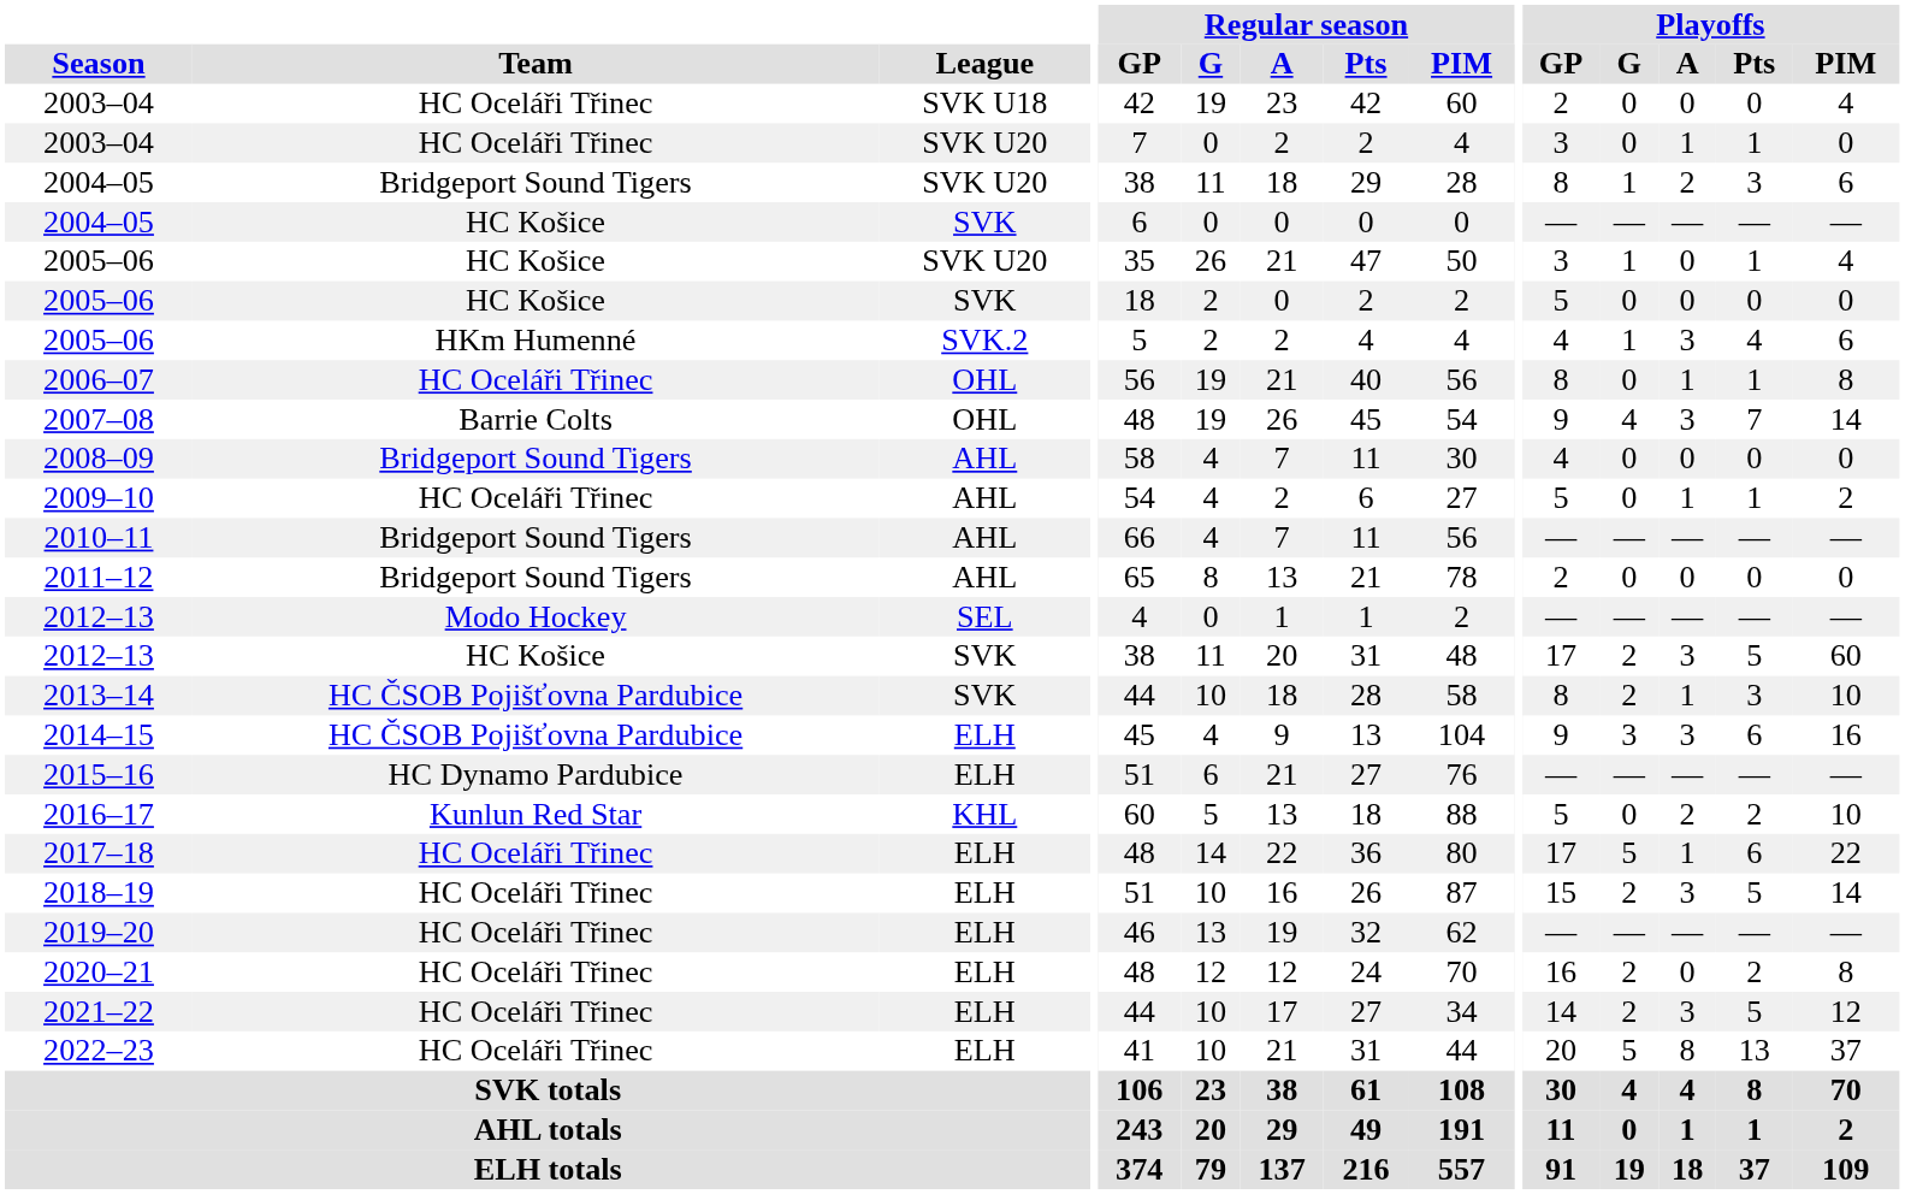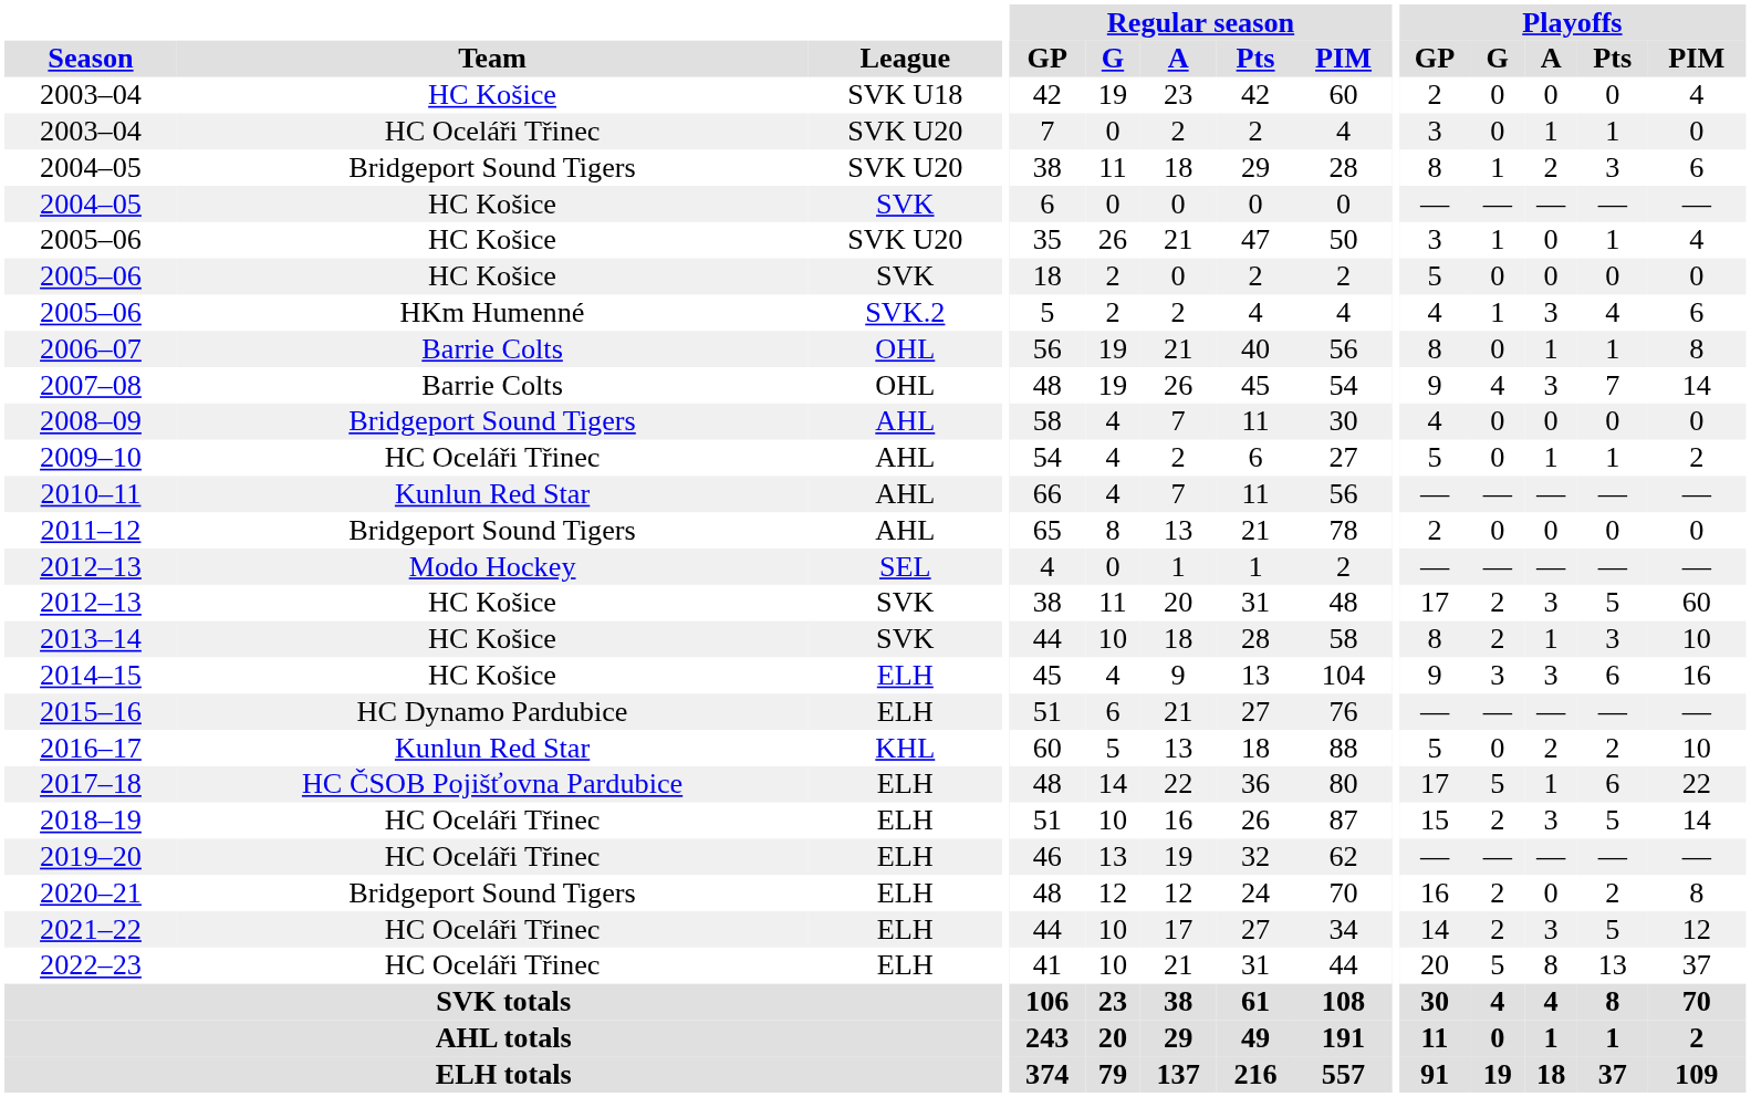 <table border="0" cellpadding="1" cellspacing="0" style="text-align:center; width:60em">
 <tr bgcolor="#e0e0e0">
 <th colspan="3"  bgcolor="#ffffff"></th>
 <th rowspan="100" bgcolor="#ffffff"></th>
 <th colspan="5"><a href='#'>Regular season</a></th>
 <th rowspan="100" bgcolor="#ffffff"></th>
 <th colspan="5"><a href='#'>Playoffs</a></th>
 </tr>
 <tr bgcolor="#e0e0e0">
 <th><a href='#'>Season</a></th>
 <th>Team</th>
 <th>League</th>
 <th>GP</th>
 <th><a href='#'>G</a></th>
 <th><a href='#'>A</a></th>
 <th><a href='#'>Pts</a></th>
 <th><a href='#'>PIM</a></th>
 <th>GP</th>
 <th>G</th>
 <th>A</th>
 <th>Pts</th>
 <th>PIM</th>
 </tr>
 <tr>
 <td>2003–04</td>
-<td>HC Oceláři Třinec</td>
+<td><a href='#'>HC Košice</a></td>
 <td>SVK U18</td>
 <td>42</td>
 <td>19</td>
 <td>23</td>
 <td>42</td>
 <td>60</td>
 <td>2</td>
 <td>0</td>
 <td>0</td>
 <td>0</td>
 <td>4</td>
 </tr>
 <tr bgcolor="#f0f0f0">
 <td>2003–04</td>
 <td>HC Oceláři Třinec</td>
 <td>SVK U20</td>
 <td>7</td>
 <td>0</td>
 <td>2</td>
 <td>2</td>
 <td>4</td>
 <td>3</td>
 <td>0</td>
 <td>1</td>
 <td>1</td>
 <td>0</td>
 </tr>
 <tr>
 <td>2004–05</td>
 <td>Bridgeport Sound Tigers</td>
 <td>SVK U20</td>
 <td>38</td>
 <td>11</td>
 <td>18</td>
 <td>29</td>
 <td>28</td>
 <td>8</td>
 <td>1</td>
 <td>2</td>
 <td>3</td>
 <td>6</td>
 </tr>
 <tr bgcolor="#f0f0f0">
 <td><a href='#'>2004–05</a></td>
 <td>HC Košice</td>
 <td><a href='#'>SVK</a></td>
 <td>6</td>
 <td>0</td>
 <td>0</td>
 <td>0</td>
 <td>0</td>
 <td>—</td>
 <td>—</td>
 <td>—</td>
 <td>—</td>
 <td>—</td>
 </tr>
 <tr>
 <td>2005–06</td>
 <td>HC Košice</td>
 <td>SVK U20</td>
 <td>35</td>
 <td>26</td>
 <td>21</td>
 <td>47</td>
 <td>50</td>
 <td>3</td>
 <td>1</td>
 <td>0</td>
 <td>1</td>
 <td>4</td>
 </tr>
 <tr bgcolor="#f0f0f0">
 <td><a href='#'>2005–06</a></td>
 <td>HC Košice</td>
 <td>SVK</td>
 <td>18</td>
 <td>2</td>
 <td>0</td>
 <td>2</td>
 <td>2</td>
 <td>5</td>
 <td>0</td>
 <td>0</td>
 <td>0</td>
 <td>0</td>
 </tr>
 <tr>
 <td><a href='#'>2005–06</a></td>
 <td>HKm Humenné</td>
 <td><a href='#'>SVK.2</a></td>
 <td>5</td>
 <td>2</td>
 <td>2</td>
 <td>4</td>
 <td>4</td>
 <td>4</td>
 <td>1</td>
 <td>3</td>
 <td>4</td>
 <td>6</td>
 </tr>
 <tr bgcolor="#f0f0f0">
 <td><a href='#'>2006–07</a></td>
-<td><a href='#'>HC Oceláři Třinec</a></td>
+<td><a href='#'>Barrie Colts</a></td>
 <td><a href='#'>OHL</a></td>
 <td>56</td>
 <td>19</td>
 <td>21</td>
 <td>40</td>
 <td>56</td>
 <td>8</td>
 <td>0</td>
 <td>1</td>
 <td>1</td>
 <td>8</td>
 </tr>
 <tr>
 <td><a href='#'>2007–08</a></td>
 <td>Barrie Colts</td>
 <td>OHL</td>
 <td>48</td>
 <td>19</td>
 <td>26</td>
 <td>45</td>
 <td>54</td>
 <td>9</td>
 <td>4</td>
 <td>3</td>
 <td>7</td>
 <td>14</td>
 </tr>
 <tr bgcolor="#f0f0f0">
 <td><a href='#'>2008–09</a></td>
 <td><a href='#'>Bridgeport Sound Tigers</a></td>
 <td><a href='#'>AHL</a></td>
 <td>58</td>
 <td>4</td>
 <td>7</td>
 <td>11</td>
 <td>30</td>
 <td>4</td>
 <td>0</td>
 <td>0</td>
 <td>0</td>
 <td>0</td>
 </tr>
 <tr>
 <td><a href='#'>2009–10</a></td>
 <td>HC Oceláři Třinec</td>
 <td>AHL</td>
 <td>54</td>
 <td>4</td>
 <td>2</td>
 <td>6</td>
 <td>27</td>
 <td>5</td>
 <td>0</td>
 <td>1</td>
 <td>1</td>
 <td>2</td>
 </tr>
 <tr bgcolor="#f0f0f0">
 <td><a href='#'>2010–11</a></td>
-<td>Bridgeport Sound Tigers</td>
+<td><a href='#'>Kunlun Red Star</a></td>
 <td>AHL</td>
 <td>66</td>
 <td>4</td>
 <td>7</td>
 <td>11</td>
 <td>56</td>
 <td>—</td>
 <td>—</td>
 <td>—</td>
 <td>—</td>
 <td>—</td>
 </tr>
 <tr>
 <td><a href='#'>2011–12</a></td>
 <td>Bridgeport Sound Tigers</td>
 <td>AHL</td>
 <td>65</td>
 <td>8</td>
 <td>13</td>
 <td>21</td>
 <td>78</td>
 <td>2</td>
 <td>0</td>
 <td>0</td>
 <td>0</td>
 <td>0</td>
 </tr>
 <tr bgcolor="#f0f0f0">
 <td><a href='#'>2012–13</a></td>
 <td><a href='#'>Modo Hockey</a></td>
 <td><a href='#'>SEL</a></td>
 <td>4</td>
 <td>0</td>
 <td>1</td>
 <td>1</td>
 <td>2</td>
 <td>—</td>
 <td>—</td>
 <td>—</td>
 <td>—</td>
 <td>—</td>
 </tr>
 <tr>
 <td><a href='#'>2012–13</a></td>
 <td>HC Košice</td>
 <td>SVK</td>
 <td>38</td>
 <td>11</td>
 <td>20</td>
 <td>31</td>
 <td>48</td>
 <td>17</td>
 <td>2</td>
 <td>3</td>
 <td>5</td>
 <td>60</td>
 </tr>
 <tr bgcolor="#f0f0f0">
 <td><a href='#'>2013–14</a></td>
-<td><a href='#'>HC ČSOB Pojišťovna Pardubice</a></td>
+<td>HC Košice</td>
 <td>SVK</td>
 <td>44</td>
 <td>10</td>
 <td>18</td>
 <td>28</td>
 <td>58</td>
 <td>8</td>
 <td>2</td>
 <td>1</td>
 <td>3</td>
 <td>10</td>
 </tr>
 <tr>
 <td><a href='#'>2014–15</a></td>
-<td><a href='#'>HC ČSOB Pojišťovna Pardubice</a></td>
+<td>HC Košice</td>
 <td><a href='#'>ELH</a></td>
 <td>45</td>
 <td>4</td>
 <td>9</td>
 <td>13</td>
 <td>104</td>
 <td>9</td>
 <td>3</td>
 <td>3</td>
 <td>6</td>
 <td>16</td>
 </tr>
 <tr bgcolor="#f0f0f0">
 <td><a href='#'>2015–16</a></td>
 <td>HC Dynamo Pardubice</td>
 <td>ELH</td>
 <td>51</td>
 <td>6</td>
 <td>21</td>
 <td>27</td>
 <td>76</td>
 <td>—</td>
 <td>—</td>
 <td>—</td>
 <td>—</td>
 <td>—</td>
 </tr>
 <tr>
 <td><a href='#'>2016–17</a></td>
 <td><a href='#'>Kunlun Red Star</a></td>
 <td><a href='#'>KHL</a></td>
 <td>60</td>
 <td>5</td>
 <td>13</td>
 <td>18</td>
 <td>88</td>
 <td>5</td>
 <td>0</td>
 <td>2</td>
 <td>2</td>
 <td>10</td>
 </tr>
 <tr bgcolor="#f0f0f0">
 <td><a href='#'>2017–18</a></td>
-<td><a href='#'>HC Oceláři Třinec</a></td>
+<td><a href='#'>HC ČSOB Pojišťovna Pardubice</a></td>
 <td>ELH</td>
 <td>48</td>
 <td>14</td>
 <td>22</td>
 <td>36</td>
 <td>80</td>
 <td>17</td>
 <td>5</td>
 <td>1</td>
 <td>6</td>
 <td>22</td>
 </tr>
 <tr>
 <td><a href='#'>2018–19</a></td>
 <td>HC Oceláři Třinec</td>
 <td>ELH</td>
 <td>51</td>
 <td>10</td>
 <td>16</td>
 <td>26</td>
 <td>87</td>
 <td>15</td>
 <td>2</td>
 <td>3</td>
 <td>5</td>
 <td>14</td>
 </tr>
 <tr bgcolor="#f0f0f0">
 <td><a href='#'>2019–20</a></td>
 <td>HC Oceláři Třinec</td>
 <td>ELH</td>
 <td>46</td>
 <td>13</td>
 <td>19</td>
 <td>32</td>
 <td>62</td>
 <td>—</td>
 <td>—</td>
 <td>—</td>
 <td>—</td>
 <td>—</td>
 </tr>
 <tr>
 <td><a href='#'>2020–21</a></td>
-<td>HC Oceláři Třinec</td>
+<td>Bridgeport Sound Tigers</td>
 <td>ELH</td>
 <td>48</td>
 <td>12</td>
 <td>12</td>
 <td>24</td>
 <td>70</td>
 <td>16</td>
 <td>2</td>
 <td>0</td>
 <td>2</td>
 <td>8</td>
 </tr>
 <tr bgcolor="#f0f0f0">
 <td><a href='#'>2021–22</a></td>
 <td>HC Oceláři Třinec</td>
 <td>ELH</td>
 <td>44</td>
 <td>10</td>
 <td>17</td>
 <td>27</td>
 <td>34</td>
 <td>14</td>
 <td>2</td>
 <td>3</td>
 <td>5</td>
 <td>12</td>
 </tr>
 <tr>
 <td><a href='#'>2022–23</a></td>
 <td>HC Oceláři Třinec</td>
 <td>ELH</td>
 <td>41</td>
 <td>10</td>
 <td>21</td>
 <td>31</td>
 <td>44</td>
 <td>20</td>
 <td>5</td>
 <td>8</td>
 <td>13</td>
 <td>37</td>
 </tr>
 <tr bgcolor="#e0e0e0">
 <th colspan="3">SVK totals</th>
 <th>106</th>
 <th>23</th>
 <th>38</th>
 <th>61</th>
 <th>108</th>
 <th>30</th>
 <th>4</th>
 <th>4</th>
 <th>8</th>
 <th>70</th>
 </tr>
 <tr bgcolor="#e0e0e0">
 <th colspan="3">AHL totals</th>
 <th>243</th>
 <th>20</th>
 <th>29</th>
 <th>49</th>
 <th>191</th>
 <th>11</th>
 <th>0</th>
 <th>1</th>
 <th>1</th>
 <th>2</th>
 </tr>
 <tr bgcolor="#e0e0e0">
 <th colspan="3">ELH totals</th>
 <th>374</th>
 <th>79</th>
 <th>137</th>
 <th>216</th>
 <th>557</th>
 <th>91</th>
 <th>19</th>
 <th>18</th>
 <th>37</th>
 <th>109</th>
 </tr>
 </table>
